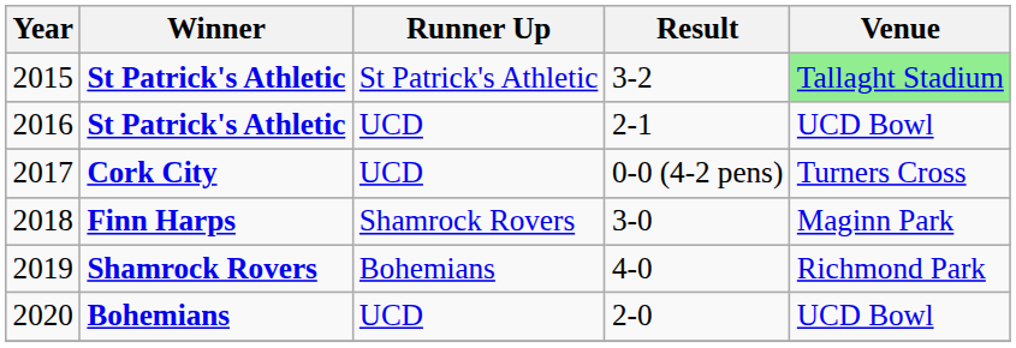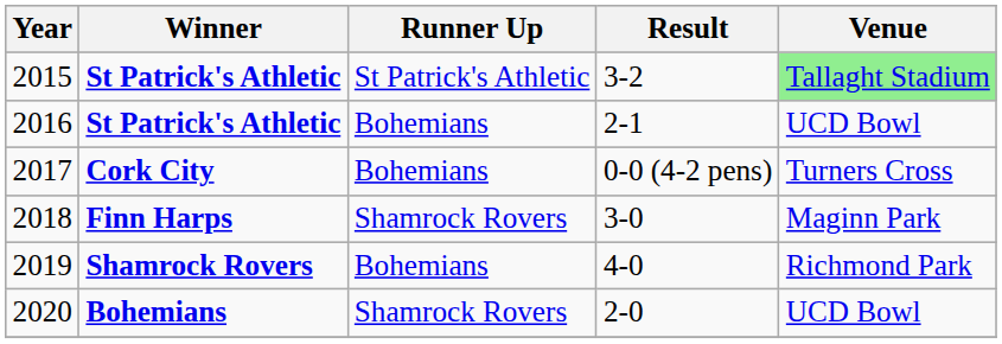 <table class="wikitable">
 <tr>
 <th>Year</th>
 <th>Winner</th>
 <th>Runner Up</th>
 <th>Result</th>
 <th>Venue</th>
 </tr>
 <tr>
 <td>2015</td>
 <td><strong><a href='#'>St Patrick's Athletic</a></strong></td>
 <td><a href='#'>St Patrick's Athletic</a></td>
 <td>3-2</td>
 <td style="background: lightgreen;"><a href='#'>Tallaght Stadium</a></td>
 </tr>
 <tr>
 <td>2016</td>
 <td><strong><a href='#'>St Patrick's Athletic</a></strong></td>
-<td><a href='#'>UCD</a></td>
+<td><a href='#'>Bohemians</a></td>
 <td>2-1</td>
 <td><a href='#'>UCD Bowl</a></td>
 </tr>
 <tr>
 <td>2017</td>
 <td><strong><a href='#'>Cork City</a></strong></td>
-<td><a href='#'>UCD</a></td>
+<td><a href='#'>Bohemians</a></td>
 <td>0-0 (4-2 pens)</td>
 <td><a href='#'>Turners Cross</a></td>
 </tr>
 <tr>
 <td>2018</td>
 <td><strong><a href='#'>Finn Harps</a></strong></td>
 <td><a href='#'>Shamrock Rovers</a></td>
 <td>3-0</td>
 <td><a href='#'>Maginn Park</a></td>
 </tr>
 <tr>
 <td>2019</td>
 <td><strong><a href='#'>Shamrock Rovers</a></strong></td>
 <td><a href='#'>Bohemians</a></td>
 <td>4-0</td>
 <td><a href='#'>Richmond Park</a></td>
 </tr>
 <tr>
 <td>2020</td>
 <td><strong><a href='#'>Bohemians</a></strong></td>
-<td><a href='#'>UCD</a></td>
+<td><a href='#'>Shamrock Rovers</a></td>
 <td>2-0</td>
 <td><a href='#'>UCD Bowl</a></td>
 </tr>
 <tr>
 </tr>
 </table>
